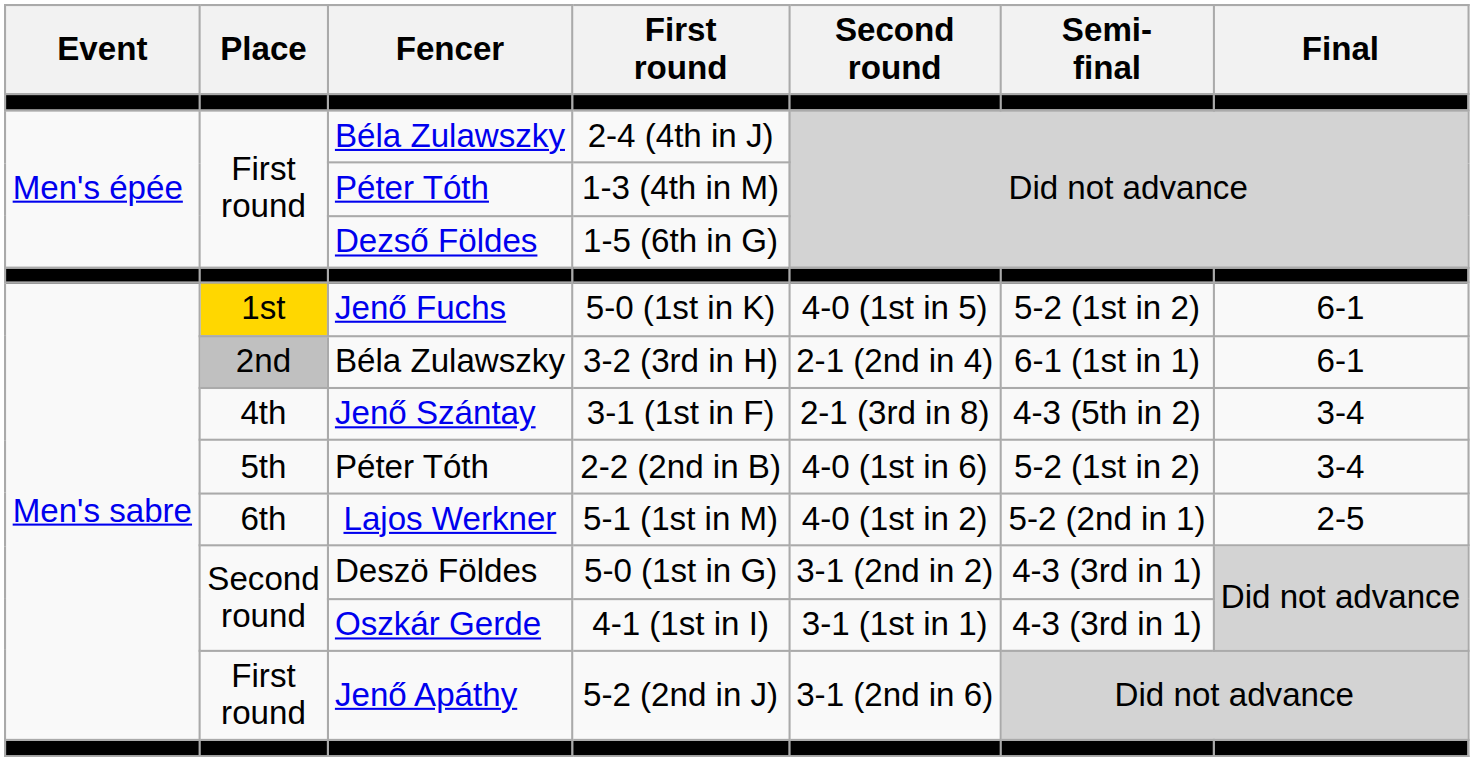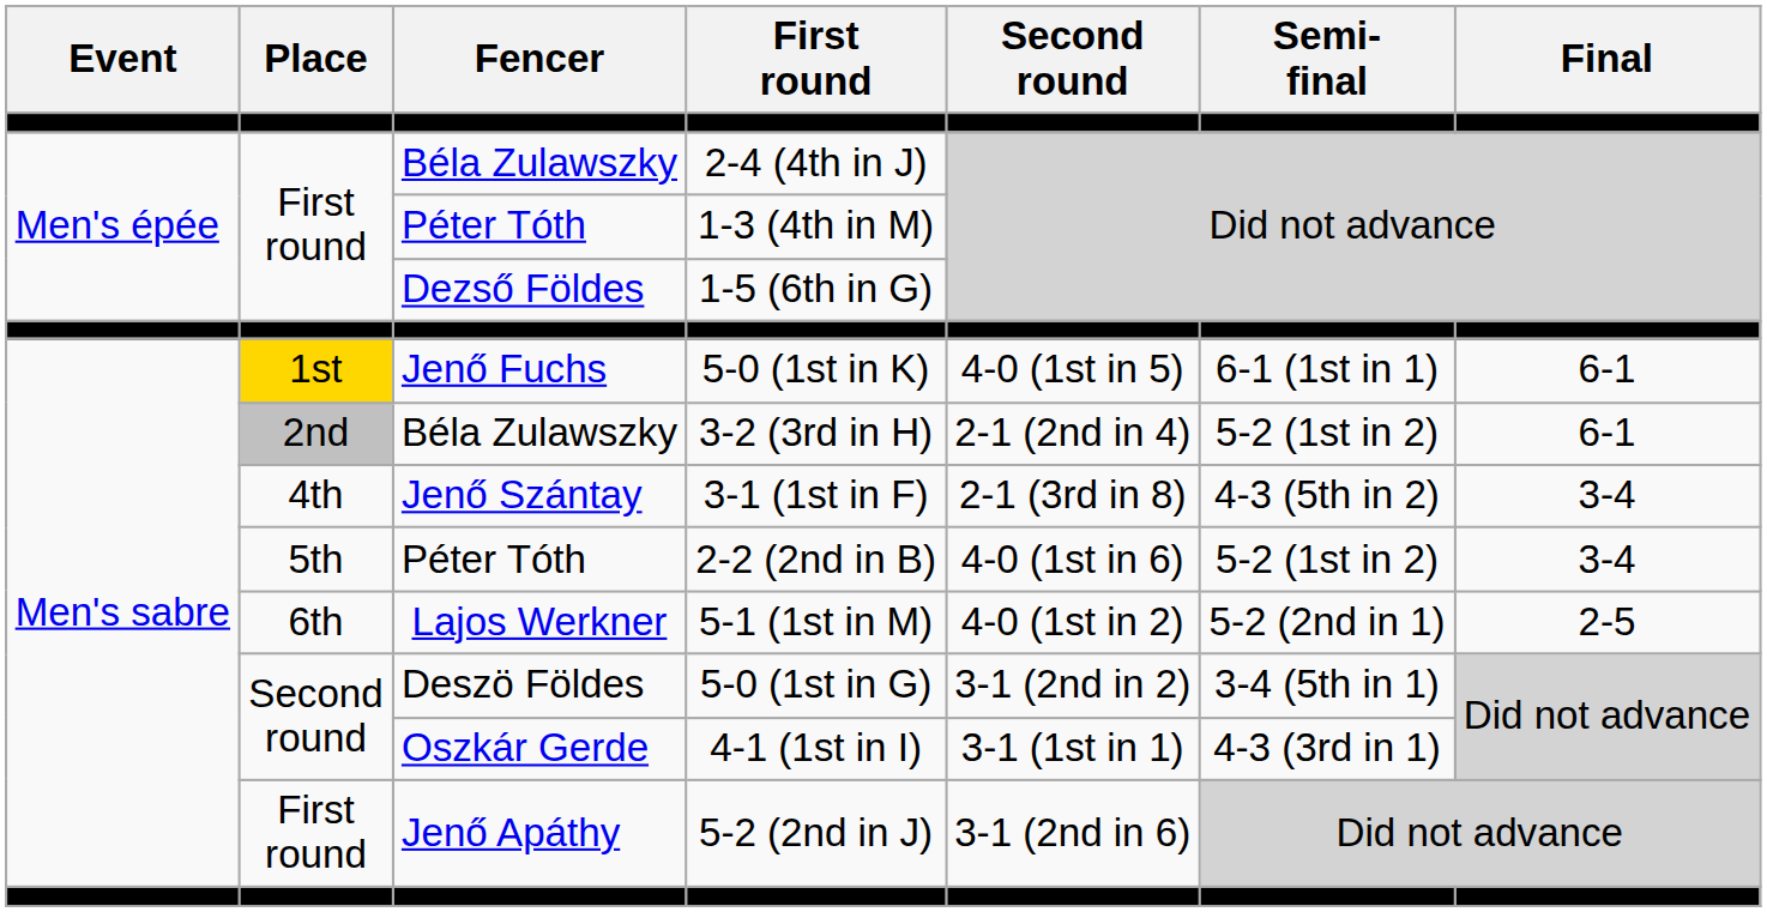 <table class=wikitable>
 <tr>
 <th>Event</th>
 <th>Place</th>
 <th>Fencer</th>
 <th>First <br> round</th>
 <th>Second <br> round</th>
 <th>Semi-<br>final</th>
 <th>Final</th>
 </tr>
 <tr bgcolor=black>
 <td></td>
 <td></td>
 <td></td>
 <td></td>
 <td></td>
 <td></td>
 <td></td>
 </tr>
 <tr align=center>
 <td rowspan=3 align=left><a href='#'>Men's épée</a></td>
 <td rowspan=3>First <br> round</td>
 <td align=left><a href='#'>Béla Zulawszky</a></td>
 <td>2-4 (4th in J)</td>
 <td rowspan=3 colspan=3 bgcolor=lightgray>Did not advance</td>
 </tr>
 <tr align=center>
 <td align=left><a href='#'>Péter Tóth</a></td>
 <td>1-3 (4th in M)</td>
 </tr>
 <tr align=center>
 <td align=left><a href='#'>Dezső Földes</a></td>
 <td>1-5 (6th in G)</td>
 </tr>
 <tr bgcolor=black>
 <td></td>
 <td></td>
 <td></td>
 <td></td>
 <td></td>
 <td></td>
 <td></td>
 </tr>
 <tr align=center>
 <td rowspan=8 align=left><a href='#'>Men's sabre</a></td>
 <td bgcolor=gold>1st</td>
 <td align=left><a href='#'>Jenő Fuchs</a></td>
 <td>5-0 (1st in K)</td>
 <td>4-0 (1st in 5)</td>
-<td>5-2 (1st in 2)</td>
+<td>6-1 (1st in 1)</td>
 <td>6-1</td>
 </tr>
 <tr align=center>
 <td bgcolor=silver>2nd</td>
 <td align=left>Béla Zulawszky</td>
 <td>3-2 (3rd in H)</td>
 <td>2-1 (2nd in 4)</td>
-<td>6-1 (1st in 1)</td>
+<td>5-2 (1st in 2)</td>
 <td>6-1</td>
 </tr>
 <tr align=center>
 <td>4th</td>
 <td align=left><a href='#'>Jenő Szántay</a></td>
 <td>3-1 (1st in F)</td>
 <td>2-1 (3rd in 8)</td>
 <td>4-3 (5th in 2)</td>
 <td>3-4</td>
 </tr>
 <tr align=center>
 <td>5th</td>
 <td align=left>Péter Tóth</td>
 <td>2-2 (2nd in B)</td>
 <td>4-0 (1st in 6)</td>
 <td>5-2 (1st in 2)</td>
 <td>3-4</td>
 </tr>
 <tr align=center>
 <td>6th</td>
 <td aling=left><a href='#'>Lajos Werkner</a></td>
 <td>5-1 (1st in M)</td>
 <td>4-0 (1st in 2)</td>
 <td>5-2 (2nd in 1)</td>
 <td>2-5</td>
 </tr>
 <tr align=center>
 <td rowspan=2>Second <br> round</td>
 <td align=left>Deszö Földes</td>
 <td>5-0 (1st in G)</td>
 <td>3-1 (2nd in 2)</td>
-<td>4-3 (3rd in 1)</td>
+<td>3-4 (5th in 1)</td>
 <td rowspan=2 bgcolor=lightgray>Did not advance</td>
 </tr>
 <tr align=center>
 <td align=left><a href='#'>Oszkár Gerde</a></td>
 <td>4-1 (1st in I)</td>
 <td>3-1 (1st in 1)</td>
 <td>4-3 (3rd in 1)</td>
 </tr>
 <tr align=center>
 <td>First <br> round</td>
 <td align=left><a href='#'>Jenő Apáthy</a></td>
 <td>5-2 (2nd in J)</td>
 <td>3-1 (2nd in 6)</td>
 <td colspan=2 bgcolor=lightgray>Did not advance</td>
 </tr>
 <tr bgcolor=black>
 <td></td>
 <td></td>
 <td></td>
 <td></td>
 <td></td>
 <td></td>
 <td></td>
 </tr>
 </table>
